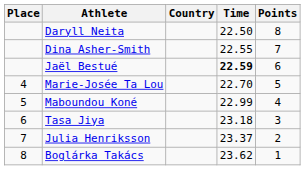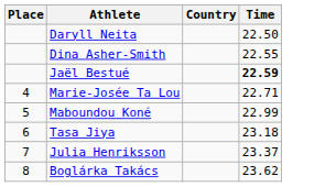 <table class="wikitable">
 <tr>
 <th>Place</th>
 <th>Athlete</th>
 <th>Country</th>
 <th>Time</th>
-<th>Points</th>
 </tr>
 <tr>
 <td align=center></td>
 <td><a href='#'>Daryll Neita</a></td>
 <td></td>
 <td>22.50</td>
-<td align=center>8</td>
 </tr>
 <tr>
 <td align=center></td>
 <td><a href='#'>Dina Asher-Smith</a></td>
 <td></td>
 <td>22.55</td>
-<td align=center>7</td>
 </tr>
 <tr>
 <td align=center></td>
 <td><a href='#'>Jaël Bestué</a></td>
 <td></td>
 <td><strong>22.59</strong></td>
-<td align=center>6</td>
 </tr>
 <tr>
 <td align=center>4</td>
 <td><a href='#'>Marie-Josée Ta Lou</a></td>
 <td></td>
-<td>22.70</td>
-<td align=center>5</td>
+<td>22.71</td>
 </tr>
 <tr>
 <td align=center>5</td>
 <td><a href='#'>Maboundou Koné</a></td>
 <td></td>
 <td>22.99</td>
-<td align=center>4</td>
 </tr>
 <tr>
 <td align=center>6</td>
 <td><a href='#'>Tasa Jiya</a></td>
 <td></td>
 <td>23.18</td>
-<td align=center>3</td>
 </tr>
 <tr>
 <td align=center>7</td>
 <td><a href='#'>Julia Henriksson</a></td>
 <td></td>
 <td>23.37</td>
-<td align=center>2</td>
 </tr>
 <tr>
 <td align=center>8</td>
 <td><a href='#'>Boglárka Takács</a></td>
 <td></td>
 <td>23.62</td>
-<td align=center>1</td>
 </tr>
 </table>
